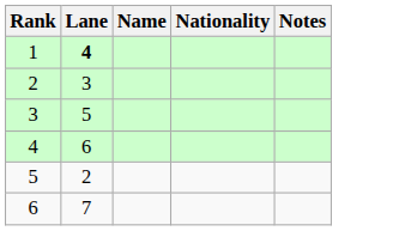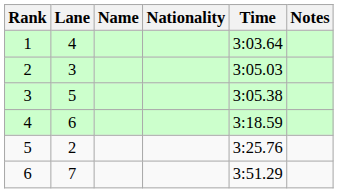 <table class="wikitable sortable" style="text-align:center">
 <tr>
 <th>Rank</th>
 <th>Lane</th>
 <th>Name</th>
 <th>Nationality</th>
+<th>Time</th>
 <th>Notes</th>
 </tr>
 <tr bgcolor=ccffcc>
 <td>1</td>
-<td><strong>4</strong></td>
+<td>4</td>
 <td align=left></td>
 <td align=left></td>
+<td>3:03.64</td>
 <td><strong></strong></td>
 </tr>
 <tr bgcolor=ccffcc>
 <td>2</td>
 <td>3</td>
 <td align=left></td>
 <td align=left></td>
+<td>3:05.03</td>
 <td><strong></strong></td>
 </tr>
 <tr bgcolor=ccffcc>
 <td>3</td>
 <td>5</td>
 <td align=left></td>
 <td align=left></td>
+<td>3:05.38</td>
 <td><strong></strong></td>
 </tr>
 <tr bgcolor=ccffcc>
 <td>4</td>
 <td>6</td>
 <td align=left></td>
 <td align=left></td>
+<td>3:18.59</td>
 <td><strong></strong></td>
 </tr>
 <tr>
 <td>5</td>
 <td>2</td>
 <td align=left></td>
 <td align=left></td>
+<td>3:25.76</td>
 <td></td>
 </tr>
 <tr>
 <td>6</td>
 <td>7</td>
 <td align=left></td>
 <td align=left></td>
+<td>3:51.29</td>
 <td></td>
 </tr>
 </table>
